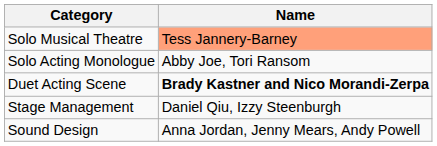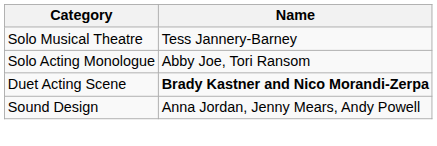 <table class="wikitable">
 <tr>
 <th>Category</th>
 <th>Name</th>
 </tr>
 <tr>
 <td>Solo Musical Theatre</td>
-<td style="background: lightsalmon;">Tess Jannery-Barney</td>
+<td>Tess Jannery-Barney</td>
 </tr>
 <tr>
 <td>Solo Acting Monologue</td>
 <td>Abby Joe, Tori Ransom</td>
 </tr>
 <tr>
 <td>Duet Acting Scene</td>
 <td><strong>Brady Kastner and Nico Morandi-Zerpa</strong></td>
 </tr>
 <tr>
-<td>Stage Management</td>
-<td>Daniel Qiu, Izzy Steenburgh</td>
-</tr>
-<tr>
 <td>Sound Design</td>
 <td>Anna Jordan, Jenny Mears, Andy Powell</td>
 </tr>
 </table>
